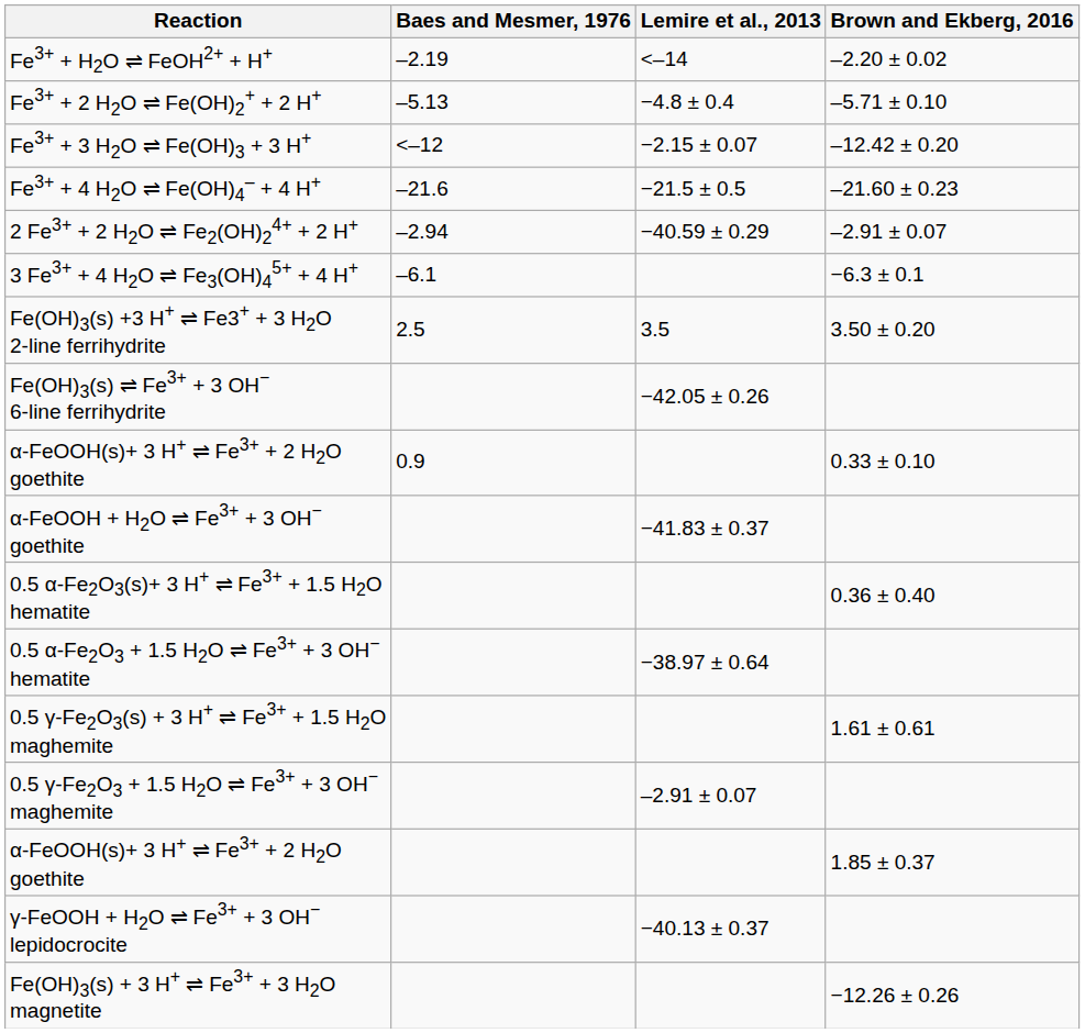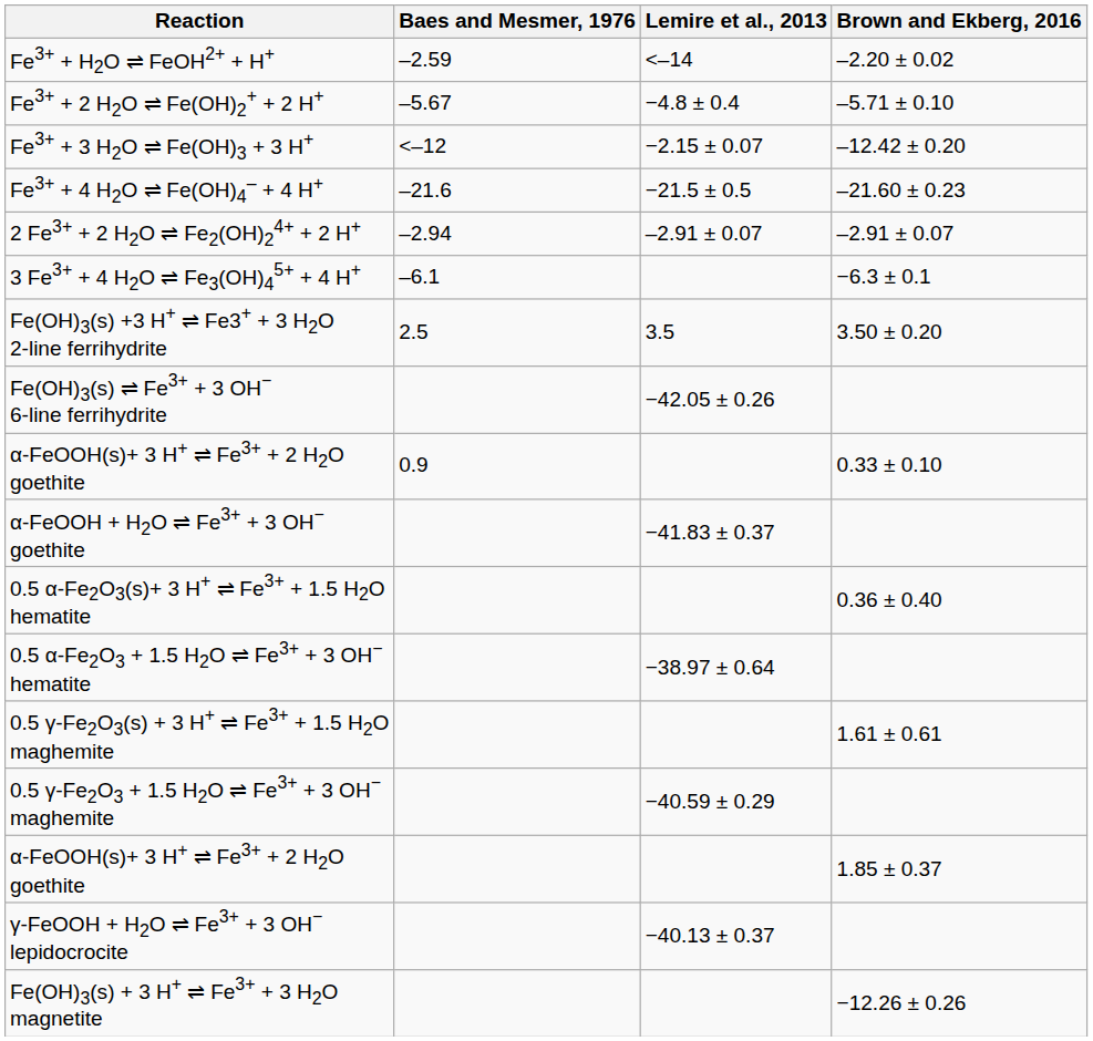 <table class="wikitable">
 <tr>
 <th>Reaction</th>
 <th>Baes and Mesmer, 1976</th>
 <th>Lemire et al., 2013</th>
 <th>Brown and Ekberg, 2016</th>
 </tr>
 <tr>
 <td>Fe<sup>3+</sup> + H<sub>2</sub>O ⇌ FeOH<sup>2+</sup> + H<sup>+</sup></td>
-<td>–2.19</td>
+<td>–2.59</td>
 <td><–14</td>
 <td>–2.20 ± 0.02</td>
 </tr>
 <tr>
 <td>Fe<sup>3+</sup> + 2 H<sub>2</sub>O ⇌ Fe(OH)<sub>2</sub><sup>+</sup> + 2 H<sup>+</sup></td>
-<td>–5.13</td>
+<td>–5.67</td>
 <td>−4.8 ± 0.4</td>
 <td>–5.71 ± 0.10</td>
 </tr>
 <tr>
 <td>Fe<sup>3+</sup> + 3 H<sub>2</sub>O ⇌ Fe(OH)<sub>3</sub> + 3 H<sup>+</sup></td>
 <td><–12</td>
 <td>−2.15 ± 0.07</td>
 <td>–12.42 ± 0.20</td>
 </tr>
 <tr>
 <td>Fe<sup>3+</sup> + 4 H<sub>2</sub>O ⇌ Fe(OH)<sub>4</sub><sup>–</sup> + 4 H<sup>+</sup></td>
 <td>–21.6</td>
 <td>−21.5 ± 0.5</td>
 <td>–21.60 ± 0.23</td>
 </tr>
 <tr>
 <td>2 Fe<sup>3+</sup> + 2 H<sub>2</sub>O ⇌ Fe<sub>2</sub>(OH)<sub>2</sub><sup>4+</sup> + 2 H<sup>+</sup></td>
 <td>–2.94</td>
-<td>−40.59 ± 0.29</td>
+<td>–2.91 ± 0.07</td>
 <td>–2.91 ± 0.07</td>
 </tr>
 <tr>
 <td>3 Fe<sup>3+</sup> + 4 H<sub>2</sub>O ⇌ Fe<sub>3</sub>(OH)<sub>4</sub><sup>5+</sup> + 4 H<sup>+</sup></td>
 <td>–6.1</td>
 <td></td>
 <td>−6.3 ± 0.1</td>
 </tr>
 <tr>
 <td>Fe(OH)<sub>3</sub>(s) +3 H<sup>+</sup> ⇌ Fe3<sup>+</sup> + 3 H<sub>2</sub>O<br>2-line ferrihydrite</td>
 <td>2.5</td>
 <td>3.5</td>
 <td>3.50 ± 0.20</td>
 </tr>
 <tr>
 <td>Fe(OH)<sub>3</sub>(s) ⇌ Fe<sup>3+</sup> + 3 OH<sup>−</sup><br>6-line ferrihydrite</td>
 <td></td>
 <td>−42.05 ± 0.26</td>
 <td></td>
 </tr>
 <tr>
 <td>α-FeOOH(s)+ 3 H<sup>+</sup> ⇌ Fe<sup>3+</sup> + 2 H<sub>2</sub>O<br>goethite</td>
 <td>0.9</td>
 <td></td>
 <td>0.33 ± 0.10</td>
 </tr>
 <tr>
 <td>α-FeOOH + H<sub>2</sub>O ⇌ Fe<sup>3+</sup> + 3 OH<sup>−</sup><br>goethite</td>
 <td></td>
 <td>−41.83 ± 0.37</td>
 <td></td>
 </tr>
 <tr>
 <td>0.5 α-Fe<sub>2</sub>O<sub>3</sub>(s)+ 3 H<sup>+</sup> ⇌ Fe<sup>3+</sup> + 1.5 H<sub>2</sub>O<br>hematite</td>
 <td></td>
 <td></td>
 <td>0.36 ± 0.40</td>
 </tr>
 <tr>
 <td>0.5 α-Fe<sub>2</sub>O<sub>3</sub> + 1.5 H<sub>2</sub>O ⇌ Fe<sup>3+</sup> + 3 OH<sup>−</sup><br>hematite</td>
 <td></td>
 <td>−38.97 ± 0.64</td>
 <td></td>
 </tr>
 <tr>
 <td>0.5 γ-Fe<sub>2</sub>O<sub>3</sub>(s) + 3 H<sup>+</sup> ⇌ Fe<sup>3+</sup> + 1.5 H<sub>2</sub>O<br>maghemite</td>
 <td></td>
 <td></td>
 <td>1.61 ± 0.61</td>
 </tr>
 <tr>
 <td>0.5 γ-Fe<sub>2</sub>O<sub>3</sub> + 1.5 H<sub>2</sub>O ⇌ Fe<sup>3+</sup> + 3 OH<sup>−</sup><br>maghemite</td>
 <td></td>
-<td>–2.91 ± 0.07</td>
+<td>−40.59 ± 0.29</td>
 <td></td>
 </tr>
 <tr>
 <td>α-FeOOH(s)+ 3 H<sup>+</sup> ⇌ Fe<sup>3+</sup> + 2 H<sub>2</sub>O<br>goethite</td>
 <td></td>
 <td></td>
 <td>1.85 ± 0.37</td>
 </tr>
 <tr>
 <td>γ-FeOOH + H<sub>2</sub>O ⇌ Fe<sup>3+</sup> + 3 OH<sup>−</sup><br>lepidocrocite</td>
 <td></td>
 <td>−40.13 ± 0.37</td>
 <td></td>
 </tr>
 <tr>
 <td>Fe(OH)<sub>3</sub>(s) + 3 H<sup>+</sup> ⇌ Fe<sup>3+</sup> + 3 H<sub>2</sub>O<br>magnetite</td>
 <td></td>
 <td></td>
 <td>−12.26 ± 0.26</td>
 </tr>
 </table>
